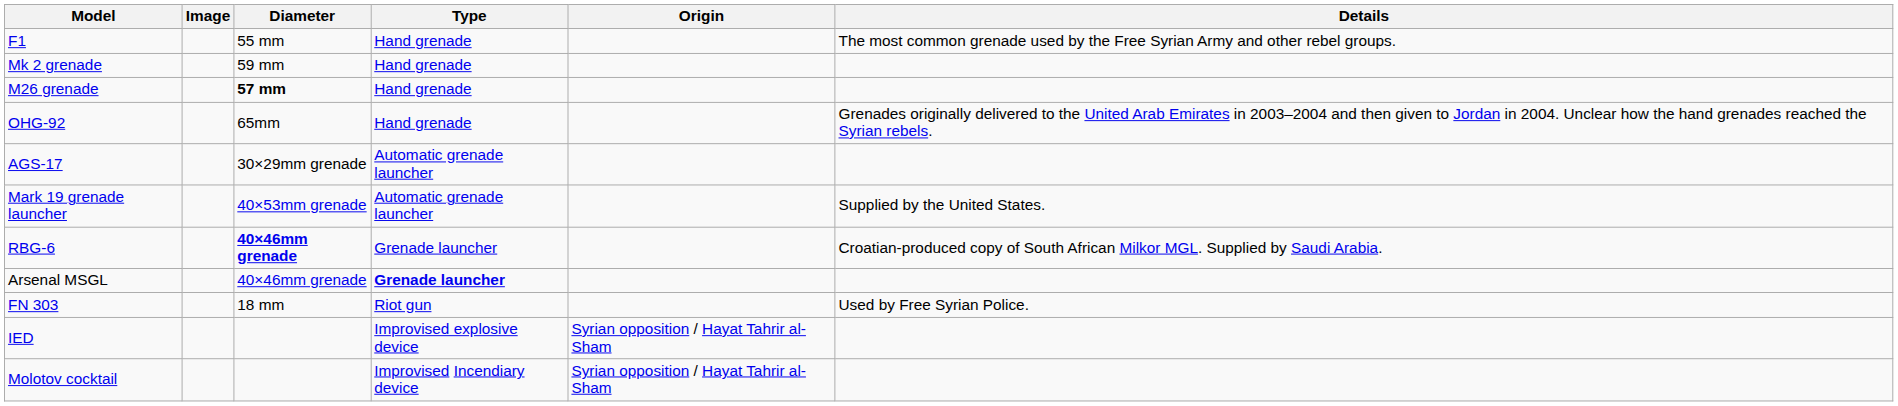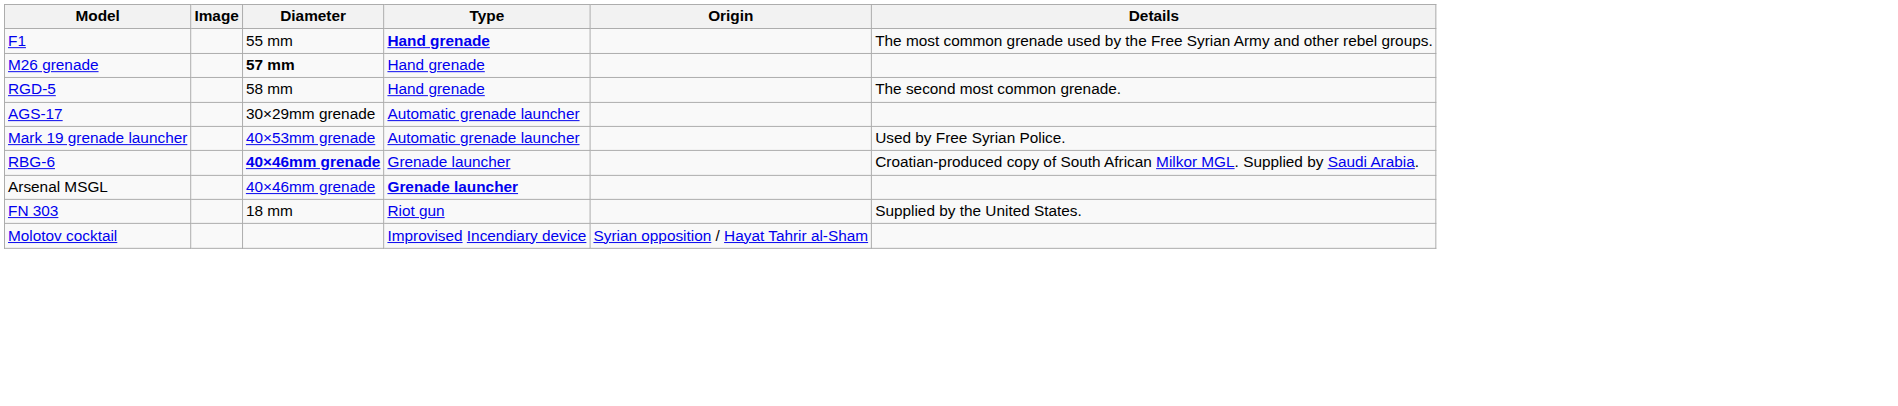 <table class="wikitable">
 <tr>
 <th>Model</th>
 <th>Image</th>
 <th>Diameter</th>
 <th>Type</th>
 <th>Origin</th>
 <th>Details</th>
 </tr>
 <tr>
 <td><a href='#'>F1</a></td>
 <td></td>
 <td>55 mm</td>
-<td><a href='#'>Hand grenade</a></td>
+<td><strong><a href='#'>Hand grenade</a></strong></td>
 <td></td>
 <td>The most common grenade used by the Free Syrian Army and other rebel groups.</td>
-</tr>
-<tr>
-<td><a href='#'>Mk 2 grenade</a></td>
-<td></td>
-<td>59 mm</td>
-<td><a href='#'>Hand grenade</a></td>
-<td></td>
-<td></td>
 </tr>
 <tr>
 <td><a href='#'>M26 grenade</a></td>
 <td></td>
 <td><strong>57 mm</strong></td>
 <td><a href='#'>Hand grenade</a></td>
 <td></td>
 <td></td>
 </tr>
 <tr>
-<td><a href='#'>OHG-92</a></td>
+<td><a href='#'>RGD-5</a></td>
 <td></td>
-<td>65mm</td>
+<td>58 mm</td>
 <td><a href='#'>Hand grenade</a></td>
 <td></td>
-<td>Grenades originally delivered to the <a href='#'>United Arab Emirates</a> in 2003–2004 and then given to <a href='#'>Jordan</a> in 2004. Unclear how the hand grenades reached the <a href='#'>Syrian rebels</a>.</td>
+<td>The second most common grenade.</td>
 </tr>
 <tr>
 <td><a href='#'>AGS-17</a></td>
 <td></td>
 <td>30×29mm grenade</td>
 <td><a href='#'>Automatic grenade launcher</a></td>
 <td></td>
 <td></td>
 </tr>
 <tr>
 <td><a href='#'>Mark 19 grenade launcher</a></td>
 <td></td>
 <td><a href='#'>40×53mm grenade</a></td>
 <td><a href='#'>Automatic grenade launcher</a></td>
 <td></td>
-<td>Supplied by the United States.</td>
+<td>Used by Free Syrian Police.</td>
 </tr>
 <tr>
 <td><a href='#'>RBG-6</a></td>
 <td></td>
 <td><strong><a href='#'>40×46mm grenade</a></strong></td>
 <td><a href='#'>Grenade launcher</a></td>
 <td></td>
 <td>Croatian-produced copy of South African <a href='#'>Milkor MGL</a>. Supplied by <a href='#'>Saudi Arabia</a>.</td>
 </tr>
 <tr>
 <td>Arsenal MSGL</td>
 <td></td>
 <td><a href='#'>40×46mm grenade</a></td>
 <td><strong><a href='#'>Grenade launcher</a></strong></td>
 <td></td>
 <td></td>
 </tr>
 <tr>
 <td><a href='#'>FN 303</a></td>
 <td></td>
 <td>18 mm</td>
 <td><a href='#'>Riot gun</a></td>
 <td></td>
-<td>Used by Free Syrian Police.</td>
-</tr>
-<tr>
-<td><a href='#'>IED</a></td>
-<td></td>
-<td></td>
-<td><a href='#'>Improvised explosive device</a></td>
-<td> <a href='#'>Syrian opposition</a> / <a href='#'>Hayat Tahrir al-Sham</a></td>
-<td></td>
+<td>Supplied by the United States.</td>
 </tr>
 <tr>
 <td><a href='#'>Molotov cocktail</a></td>
 <td></td>
 <td></td>
 <td><a href='#'>Improvised</a> <a href='#'>Incendiary device</a></td>
 <td> <a href='#'>Syrian opposition</a> / <a href='#'>Hayat Tahrir al-Sham</a></td>
 <td></td>
 </tr>
 </table>
